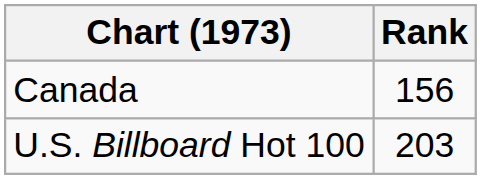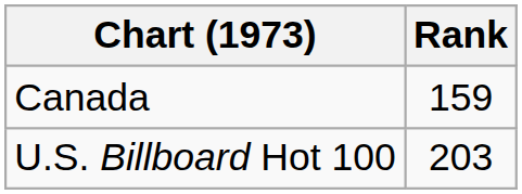 <table class="wikitable">
 <tr>
 <th align="left">Chart (1973)</th>
 <th style="text-align:center;">Rank</th>
 </tr>
 <tr>
 <td>Canada</td>
-<td style="text-align:center;">156</td>
+<td style="text-align:center;">159</td>
 </tr>
 <tr>
 <td>U.S. <em>Billboard</em> Hot 100</td>
 <td style="text-align:center;">203</td>
 </tr>
 </table>
